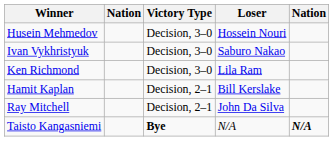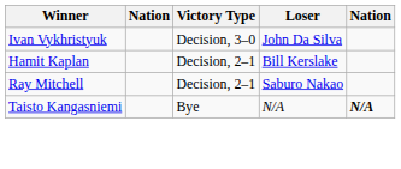 <table class="wikitable sortable" style="text-align:left;">
 <tr>
 <th>Winner</th>
 <th>Nation</th>
 <th>Victory Type</th>
 <th>Loser</th>
 <th>Nation</th>
 </tr>
 <tr>
-<td><a href='#'>Husein Mehmedov</a></td>
-<td></td>
-<td>Decision, 3–0</td>
-<td><a href='#'>Hossein Nouri</a></td>
-<td></td>
-</tr>
-<tr>
 <td><a href='#'>Ivan Vykhristyuk</a></td>
 <td></td>
 <td>Decision, 3–0</td>
-<td><a href='#'>Saburo Nakao</a></td>
-<td></td>
-</tr>
-<tr>
-<td><a href='#'>Ken Richmond</a></td>
-<td></td>
-<td>Decision, 3–0</td>
-<td><a href='#'>Lila Ram</a></td>
+<td><a href='#'>John Da Silva</a></td>
 <td></td>
 </tr>
 <tr>
 <td><a href='#'>Hamit Kaplan</a></td>
 <td></td>
 <td>Decision, 2–1</td>
 <td><a href='#'>Bill Kerslake</a></td>
 <td></td>
 </tr>
 <tr>
 <td><a href='#'>Ray Mitchell</a></td>
 <td></td>
 <td>Decision, 2–1</td>
-<td><a href='#'>John Da Silva</a></td>
+<td><a href='#'>Saburo Nakao</a></td>
 <td></td>
 </tr>
 <tr>
 <td><a href='#'>Taisto Kangasniemi</a></td>
 <td></td>
-<td><strong>Bye</strong></td>
+<td>Bye</td>
 <td><em>N/A</em></td>
 <td><strong><em>N/A</em></strong></td>
 </tr>
 </table>
